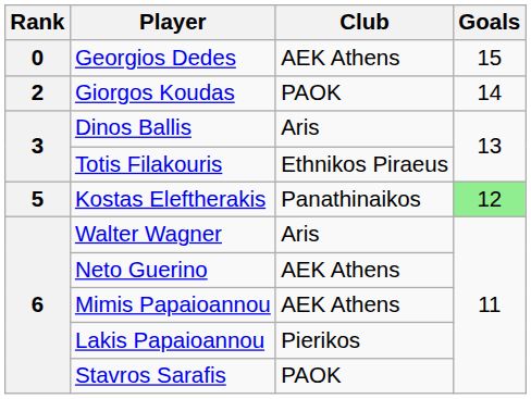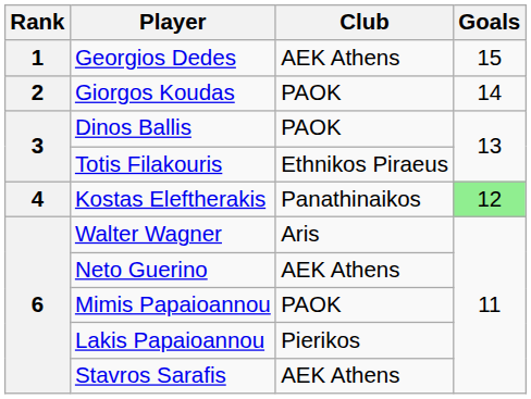 <table class="wikitable" style="text-align:center">
 <tr>
 <th>Rank</th>
 <th>Player</th>
 <th>Club</th>
 <th>Goals</th>
 </tr>
 <tr>
-<th>0</th>
+<th>1</th>
 <td align="left"> <a href='#'>Georgios Dedes</a></td>
 <td align="left">AEK Athens</td>
 <td>15</td>
 </tr>
 <tr>
 <th>2</th>
 <td align="left"> <a href='#'>Giorgos Koudas</a></td>
 <td align="left">PAOK</td>
 <td>14</td>
 </tr>
 <tr>
 <th rowspan="2">3</th>
 <td align="left"> <a href='#'>Dinos Ballis</a></td>
-<td align="left">Aris</td>
+<td align="left">PAOK</td>
 <td rowspan="2">13</td>
 </tr>
 <tr>
 <td align="left"> <a href='#'>Totis Filakouris</a></td>
 <td align="left">Ethnikos Piraeus</td>
 </tr>
 <tr>
-<th>5</th>
+<th>4</th>
 <td align="left"> <a href='#'>Kostas Eleftherakis</a></td>
 <td align="left">Panathinaikos</td>
 <td style="background: lightgreen;">12</td>
 </tr>
 <tr>
 <th rowspan="5">6</th>
 <td align="left"> <a href='#'>Walter Wagner</a></td>
 <td align="left">Aris</td>
 <td rowspan="5">11</td>
 </tr>
 <tr>
 <td align="left"> <a href='#'>Neto Guerino</a></td>
 <td align="left">AEK Athens</td>
 </tr>
 <tr>
 <td align="left"> <a href='#'>Mimis Papaioannou</a></td>
-<td align="left">AEK Athens</td>
+<td align="left">PAOK</td>
 </tr>
 <tr>
 <td align="left"> <a href='#'>Lakis Papaioannou</a></td>
 <td align="left">Pierikos</td>
 </tr>
 <tr>
 <td align="left"> <a href='#'>Stavros Sarafis</a></td>
-<td align="left">PAOK</td>
+<td align="left">AEK Athens</td>
 </tr>
 </table>
